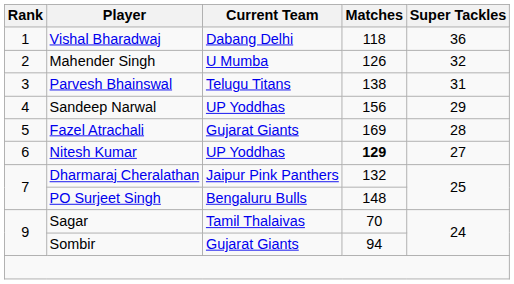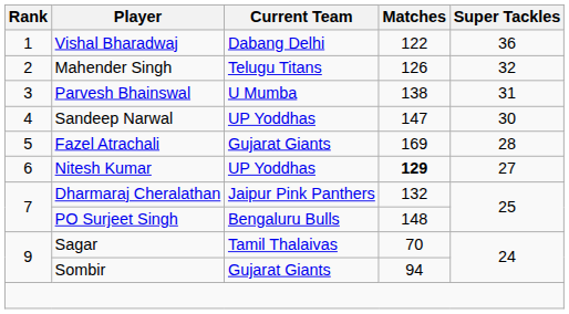 <table class="wikitable" style="text-align: center">
 <tr>
 <th>Rank</th>
 <th class="unsortable">Player</th>
 <th>Current Team</th>
 <th>Matches</th>
 <th>Super Tackles</th>
 </tr>
 <tr>
 <td>1</td>
 <td style="text-align:left"> <a href='#'>Vishal Bharadwaj</a></td>
 <td style="text-align:left"><a href='#'>Dabang Delhi</a></td>
-<td>118</td>
+<td>122</td>
 <td>36</td>
 </tr>
 <tr>
 <td>2</td>
 <td style="text-align:left"> Mahender Singh</td>
-<td style="text-align:left"><a href='#'>U Mumba</a></td>
+<td style="text-align:left"><a href='#'>Telugu Titans</a></td>
 <td>126</td>
 <td>32</td>
 </tr>
 <tr>
 <td>3</td>
 <td style="text-align:left"> <a href='#'>Parvesh Bhainswal</a></td>
-<td style="text-align:left"><a href='#'>Telugu Titans</a></td>
+<td style="text-align:left"><a href='#'>U Mumba</a></td>
 <td>138</td>
 <td>31</td>
 </tr>
 <tr>
 <td>4</td>
 <td style="text-align:left"> Sandeep Narwal</td>
 <td style="text-align:left"><a href='#'>UP Yoddhas</a></td>
-<td>156</td>
-<td>29</td>
+<td>147</td>
+<td>30</td>
 </tr>
 <tr>
 <td>5</td>
 <td style="text-align:left"> <a href='#'>Fazel Atrachali</a></td>
 <td style="text-align:left"><a href='#'>Gujarat Giants</a></td>
 <td>169</td>
 <td>28</td>
 </tr>
 <tr>
 <td>6</td>
 <td style="text-align:left"> <a href='#'>Nitesh Kumar</a></td>
 <td style="text-align:left"><a href='#'>UP Yoddhas</a></td>
 <td><strong>129</strong></td>
 <td>27</td>
 </tr>
 <tr>
 <td rowspan=2>7</td>
 <td style="text-align:left"> <a href='#'>Dharmaraj Cheralathan</a></td>
 <td style="text-align:left"><a href='#'>Jaipur Pink Panthers</a></td>
 <td>132</td>
 <td rowspan=2>25</td>
 </tr>
 <tr>
 <td style="text-align:left"> <a href='#'>PO Surjeet Singh</a></td>
 <td style="text-align:left"><a href='#'>Bengaluru Bulls</a></td>
 <td>148</td>
 </tr>
 <tr>
 <td rowspan=2>9</td>
 <td style="text-align:left"> Sagar</td>
 <td style="text-align:left"><a href='#'>Tamil Thalaivas</a></td>
 <td>70</td>
 <td rowspan=2>24</td>
 </tr>
 <tr>
 <td style="text-align:left"> Sombir</td>
 <td style="text-align:left"><a href='#'>Gujarat Giants</a></td>
 <td>94</td>
 </tr>
 <tr>
 <td colspan="5"><br></td>
 </tr>
 </table>
